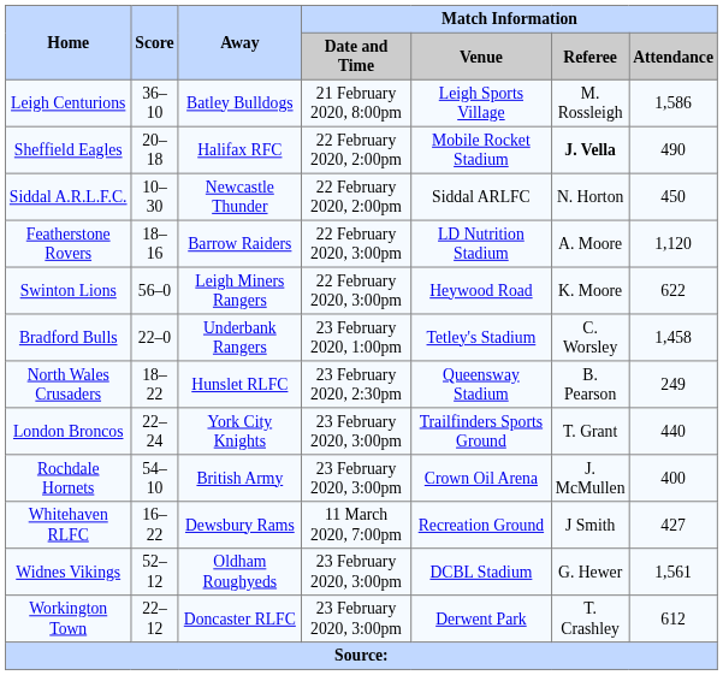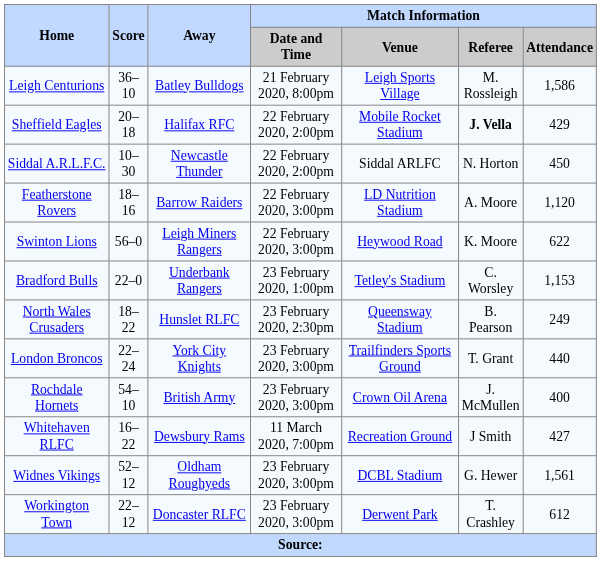 <table border=1 style="border-collapse:collapse; font-size:90%; text-align:center"; cellpadding=3 cellspacing=0 width=100%>
 <tr bgcolor="#c1d8ff">
 <th rowspan=2 width=19%>Home</th>
 <th rowspan=2 width=6%>Score</th>
 <th rowspan=2 width=19%>Away</th>
 <th colspan=6>Match Information</th>
 </tr>
 <tr bgcolor="#cccccc">
 <th width=17%>Date and Time</th>
 <th width=22%>Venue</th>
 <th width=10%>Referee</th>
 <th width=7%>Attendance</th>
 </tr>
 <tr bgcolor=#f5faff>
 <td> <a href='#'>Leigh Centurions</a></td>
 <td>36–10</td>
 <td> <a href='#'>Batley Bulldogs</a></td>
 <td>21 February 2020, 8:00pm</td>
 <td><a href='#'>Leigh Sports Village</a></td>
 <td>M. Rossleigh</td>
 <td>1,586</td>
 </tr>
 <tr bgcolor=#f5faff>
 <td> <a href='#'>Sheffield Eagles</a></td>
 <td>20–18</td>
 <td> <a href='#'>Halifax RFC</a></td>
 <td>22 February 2020, 2:00pm</td>
 <td><a href='#'>Mobile Rocket Stadium</a></td>
 <td><strong>J. Vella</strong></td>
-<td>490</td>
+<td>429</td>
 </tr>
 <tr bgcolor=#f5faff>
 <td><a href='#'>Siddal A.R.L.F.C.</a></td>
 <td>10–30</td>
 <td> <a href='#'>Newcastle Thunder</a></td>
 <td>22 February 2020, 2:00pm</td>
 <td>Siddal ARLFC</td>
 <td>N. Horton</td>
 <td>450</td>
 </tr>
 <tr bgcolor=#f5faff>
 <td> <a href='#'>Featherstone Rovers</a></td>
 <td>18–16</td>
 <td> <a href='#'>Barrow Raiders</a></td>
 <td>22 February 2020, 3:00pm</td>
 <td><a href='#'>LD Nutrition Stadium</a></td>
 <td>A. Moore</td>
 <td>1,120</td>
 </tr>
 <tr bgcolor=#f5faff>
 <td> <a href='#'>Swinton Lions</a></td>
 <td>56–0</td>
 <td><a href='#'>Leigh Miners Rangers</a></td>
 <td>22 February 2020, 3:00pm</td>
 <td><a href='#'>Heywood Road</a></td>
 <td>K. Moore</td>
 <td>622</td>
 </tr>
 <tr bgcolor=#f5faff>
 <td> <a href='#'>Bradford Bulls</a></td>
 <td>22–0</td>
 <td><a href='#'>Underbank Rangers</a></td>
 <td>23 February 2020, 1:00pm</td>
 <td><a href='#'>Tetley's Stadium</a></td>
 <td>C. Worsley</td>
-<td>1,458</td>
+<td>1,153</td>
 </tr>
 <tr bgcolor=#f5faff>
 <td> <a href='#'>North Wales Crusaders</a></td>
 <td>18–22</td>
 <td> <a href='#'>Hunslet RLFC</a></td>
 <td>23 February 2020, 2:30pm</td>
 <td><a href='#'>Queensway Stadium</a></td>
 <td>B. Pearson</td>
 <td>249</td>
 </tr>
 <tr bgcolor=#f5faff>
 <td> <a href='#'>London Broncos</a></td>
 <td>22–24</td>
 <td> <a href='#'>York City Knights</a></td>
 <td>23 February 2020, 3:00pm</td>
 <td><a href='#'>Trailfinders Sports Ground</a></td>
 <td>T. Grant</td>
 <td>440</td>
 </tr>
 <tr bgcolor=#f5faff>
 <td> <a href='#'>Rochdale Hornets</a></td>
 <td>54–10</td>
 <td><a href='#'>British Army</a></td>
 <td>23 February 2020, 3:00pm</td>
 <td><a href='#'>Crown Oil Arena</a></td>
 <td>J. McMullen</td>
 <td>400</td>
 </tr>
 <tr bgcolor=#f5faff>
 <td> <a href='#'>Whitehaven RLFC</a></td>
 <td>16–22</td>
 <td> <a href='#'>Dewsbury Rams</a></td>
 <td>11 March 2020, 7:00pm</td>
 <td><a href='#'>Recreation Ground</a></td>
 <td>J Smith</td>
 <td>427</td>
 </tr>
 <tr bgcolor=#f5faff>
 <td> <a href='#'>Widnes Vikings</a></td>
 <td>52–12</td>
 <td> <a href='#'>Oldham Roughyeds</a></td>
 <td>23 February 2020, 3:00pm</td>
 <td><a href='#'>DCBL Stadium</a></td>
 <td>G. Hewer</td>
 <td>1,561</td>
 </tr>
 <tr bgcolor=#f5faff>
 <td> <a href='#'>Workington Town</a></td>
 <td>22–12</td>
 <td> <a href='#'>Doncaster RLFC</a></td>
 <td>23 February 2020, 3:00pm</td>
 <td><a href='#'>Derwent Park</a></td>
 <td>T. Crashley</td>
 <td>612</td>
 </tr>
 <tr bgcolor=#c1d8ff>
 <th colspan=7>Source:</th>
 </tr>
 </table>
